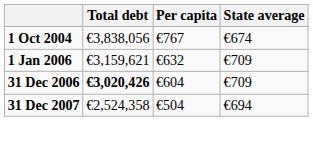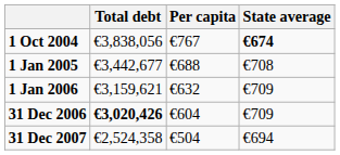 <table class="wikitable">
 <tr>
 <th></th>
 <th>Total debt</th>
 <th>Per capita</th>
 <th>State average</th>
 </tr>
 <tr>
 <td><strong>1 Oct 2004</strong></td>
 <td>€3,838,056</td>
 <td>€767</td>
-<td>€674</td>
+<td><strong>€674</strong></td>
+</tr>
+<tr>
+<td><strong>1 Jan 2005</strong></td>
+<td>€3,442,677</td>
+<td>€688</td>
+<td>€708</td>
 </tr>
 <tr>
 <td><strong>1 Jan 2006</strong></td>
 <td>€3,159,621</td>
 <td>€632</td>
 <td>€709</td>
 </tr>
 <tr>
 <td><strong>31 Dec 2006</strong></td>
 <td><strong>€3,020,426</strong></td>
 <td>€604</td>
 <td>€709</td>
 </tr>
 <tr>
 <td><strong>31 Dec 2007</strong></td>
 <td>€2,524,358</td>
 <td>€504</td>
 <td>€694</td>
 </tr>
 </table>
